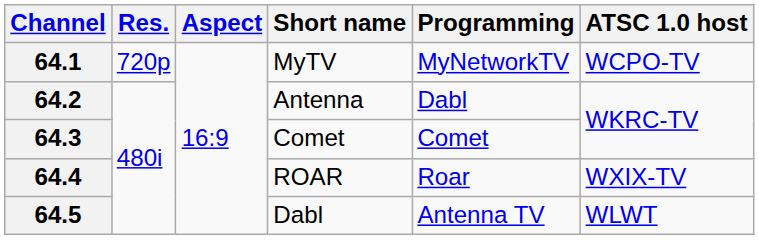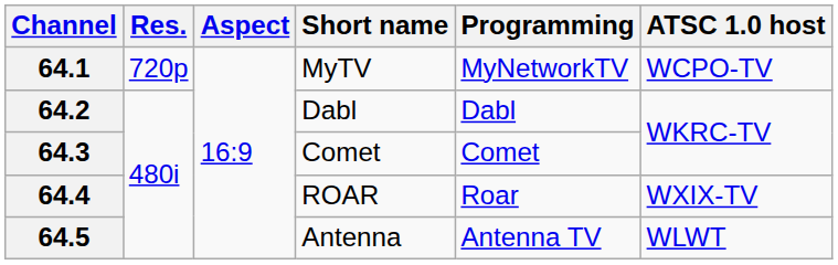 <table class="wikitable">
 <tr>
 <th scope = "col"><a href='#'>Channel</a></th>
 <th scope = "col"><a href='#'>Res.</a></th>
 <th scope = "col"><a href='#'>Aspect</a></th>
 <th scope = "col">Short name</th>
 <th scope = "col">Programming</th>
 <th scope = "col">ATSC 1.0 host</th>
 </tr>
 <tr>
 <th scope = "row">64.1</th>
 <td><a href='#'>720p</a></td>
 <td rowspan=5><a href='#'>16:9</a></td>
 <td>MyTV</td>
 <td><a href='#'>MyNetworkTV</a></td>
 <td><a href='#'>WCPO-TV</a></td>
 </tr>
 <tr>
 <th scope = "row">64.2</th>
 <td rowspan=4><a href='#'>480i</a></td>
-<td>Antenna</td>
+<td>Dabl</td>
 <td><a href='#'>Dabl</a></td>
 <td rowspan=2><a href='#'>WKRC-TV</a></td>
 </tr>
 <tr>
 <th scope = "row">64.3</th>
 <td>Comet</td>
 <td><a href='#'>Comet</a></td>
 </tr>
 <tr>
 <th scope = "row">64.4</th>
 <td>ROAR</td>
 <td><a href='#'>Roar</a></td>
 <td><a href='#'>WXIX-TV</a></td>
 </tr>
 <tr>
 <th scope = "row">64.5</th>
-<td>Dabl</td>
+<td>Antenna</td>
 <td><a href='#'>Antenna TV</a></td>
 <td><a href='#'>WLWT</a></td>
 </tr>
 </table>
